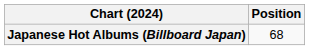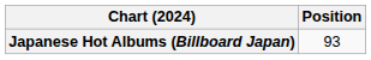 <table class="wikitable plainrowheaders" style="text-align:center">
 <tr>
 <th scope="col">Chart (2024)</th>
 <th scope="col">Position</th>
 </tr>
 <tr>
 <th scope="row">Japanese Hot Albums (<em>Billboard Japan</em>)</th>
-<td>68</td>
+<td>93</td>
 </tr>
 </table>
